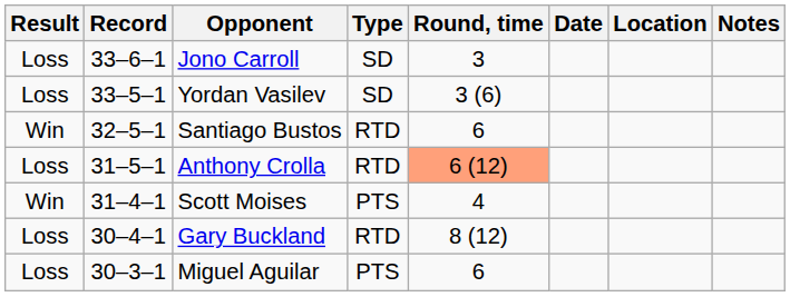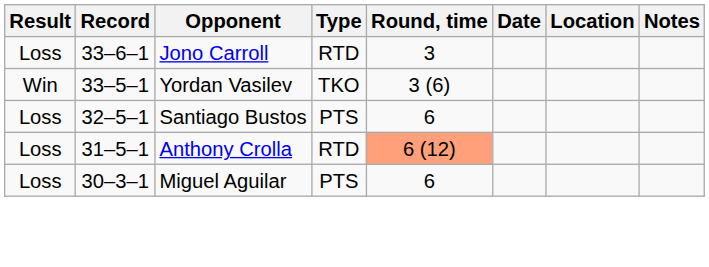 <table class="wikitable" style="text-align:center; font-size:95%">
 <tr>
 <th>Result</th>
 <th>Record</th>
 <th>Opponent</th>
 <th>Type</th>
 <th>Round, time</th>
 <th>Date</th>
 <th>Location</th>
 <th>Notes</th>
 </tr>
 <tr>
 <td>Loss</td>
 <td>33–6–1</td>
 <td style="text-align:left;"> <a href='#'>Jono Carroll</a></td>
-<td>SD</td>
+<td>RTD</td>
 <td>3</td>
 <td></td>
 <td style="text-align:left;"> </td>
 <td></td>
 </tr>
 <tr>
-<td>Loss</td>
+<td>Win</td>
 <td>33–5–1</td>
 <td style="text-align:left;"> Yordan Vasilev</td>
-<td>SD</td>
+<td>TKO</td>
 <td>3 (6)</td>
 <td></td>
 <td style="text-align:left;"> </td>
 <td></td>
 </tr>
 <tr>
-<td>Win</td>
+<td>Loss</td>
 <td>32–5–1</td>
 <td style="text-align:left;"> Santiago Bustos</td>
-<td>RTD</td>
+<td>PTS</td>
 <td>6</td>
 <td></td>
 <td style="text-align:left;"> </td>
 <td></td>
 </tr>
 <tr>
 <td>Loss</td>
 <td>31–5–1</td>
 <td style="text-align:left;"> <a href='#'>Anthony Crolla</a></td>
 <td>RTD</td>
 <td style="background: lightsalmon;">6 (12)</td>
 <td></td>
 <td style="text-align:left;"> </td>
 <td style="text-align:left;"></td>
 </tr>
 <tr>
-<td>Win</td>
-<td>31–4–1</td>
-<td style="text-align:left;"> Scott Moises</td>
-<td>PTS</td>
-<td>4</td>
-<td></td>
-<td style="text-align:left;"> </td>
-<td></td>
-</tr>
-<tr>
-<td>Loss</td>
-<td>30–4–1</td>
-<td style="text-align:left;"> <a href='#'>Gary Buckland</a></td>
-<td>RTD</td>
-<td>8 (12)</td>
-<td></td>
-<td style="text-align:left;"> </td>
-<td></td>
-</tr>
-<tr>
 <td>Loss</td>
 <td>30–3–1</td>
 <td style="text-align:left;"> Miguel Aguilar</td>
 <td>PTS</td>
 <td>6</td>
 <td></td>
 <td style="text-align:left;"> </td>
 <td style="text-align:left;"></td>
 </tr>
 </table>
